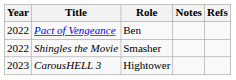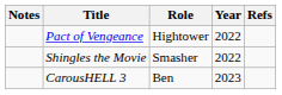 <table class="wikitable sortable">
 <tr>
-<th>Year</th>
+<th>Notes</th>
 <th>Title</th>
 <th>Role</th>
-<th>Notes</th>
+<th>Year</th>
 <th>Refs</th>
 </tr>
 <tr>
+<td></td>
+<td><em><a href='#'>Pact of Vengeance</a></em></td>
+<td>Hightower</td>
 <td>2022</td>
-<td><em><a href='#'>Pact of Vengeance</a></em></td>
-<td>Ben</td>
-<td></td>
 <td></td>
 </tr>
 <tr>
-<td>2022</td>
+<td></td>
 <td><em>Shingles the Movie</em></td>
 <td>Smasher</td>
-<td></td>
+<td>2022</td>
 <td></td>
 </tr>
 <tr>
+<td></td>
+<td><em>CarousHELL 3</em></td>
+<td>Ben</td>
 <td>2023</td>
-<td><em>CarousHELL 3</em></td>
-<td>Hightower</td>
-<td></td>
 <td></td>
 </tr>
 </table>
